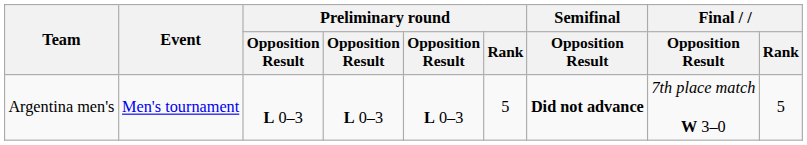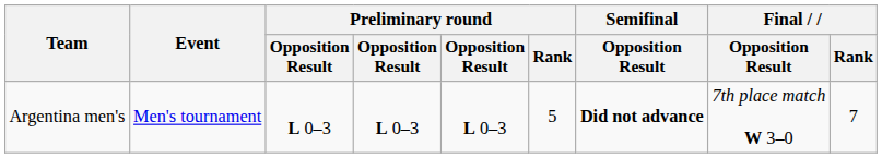 <table class=wikitable style=font-size:90%>
 <tr>
 <th rowspan=2>Team</th>
 <th rowspan=2>Event</th>
 <th colspan=4>Preliminary round</th>
 <th>Semifinal</th>
 <th colspan=2>Final /  / </th>
 </tr>
 <tr style=font-size:95%>
 <th>Opposition<br>Result</th>
 <th>Opposition<br>Result</th>
 <th>Opposition<br>Result</th>
 <th>Rank</th>
 <th>Opposition<br>Result</th>
 <th>Opposition<br>Result</th>
 <th>Rank</th>
 </tr>
 <tr align=center>
 <td align=left>Argentina men's</td>
 <td align=left><a href='#'>Men's tournament</a></td>
 <td><br><strong>L</strong> 0–3</td>
 <td><br><strong>L</strong> 0–3</td>
 <td><br><strong>L</strong> 0–3</td>
 <td>5</td>
 <td><strong>Did not advance</strong></td>
 <td><em>7th place match</em><br><br><strong>W</strong> 3–0</td>
-<td>5</td>
+<td>7</td>
 </tr>
 </table>
